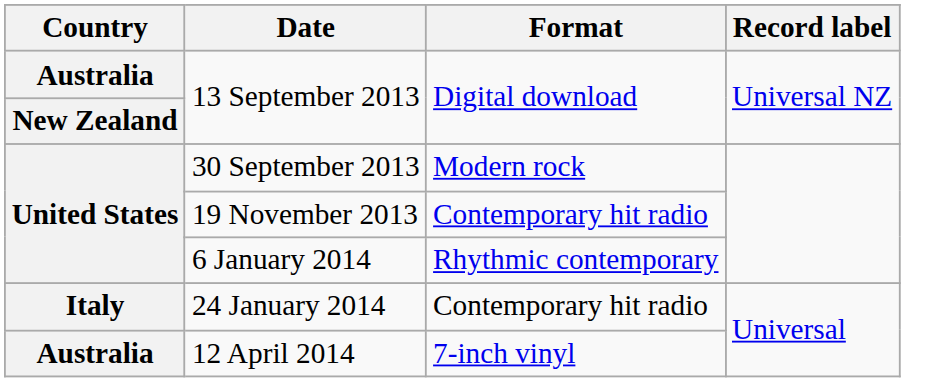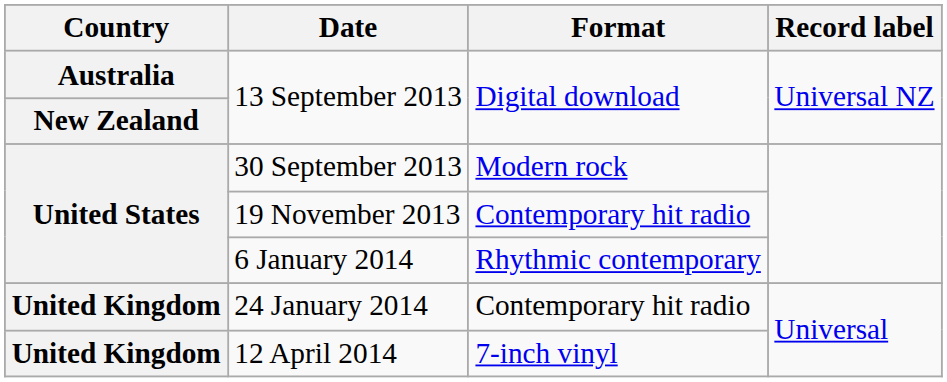 <table class="wikitable plainrowheaders">
 <tr>
 <th scope="col">Country</th>
 <th scope="col">Date</th>
 <th scope="col">Format</th>
 <th scope="col">Record label</th>
 </tr>
 <tr>
 <th scope="row">Australia</th>
 <td rowspan="2">13 September 2013</td>
 <td rowspan="2"><a href='#'>Digital download</a></td>
 <td rowspan="2"><a href='#'>Universal NZ</a></td>
 </tr>
 <tr>
 <th scope="row">New Zealand</th>
 </tr>
 <tr>
 <th scope="row" rowspan="3">United States</th>
 <td>30 September 2013</td>
 <td><a href='#'>Modern rock</a></td>
 <td rowspan="3"></td>
 </tr>
 <tr>
 <td>19 November 2013</td>
 <td><a href='#'>Contemporary hit radio</a></td>
 </tr>
 <tr>
 <td>6 January 2014</td>
 <td><a href='#'>Rhythmic contemporary</a></td>
 </tr>
 <tr>
-<th scope="row">Italy</th>
+<th scope="row">United Kingdom</th>
 <td>24 January 2014</td>
 <td>Contemporary hit radio</td>
 <td rowspan="3"><a href='#'>Universal</a></td>
 </tr>
 <tr>
-<th scope="row">Australia</th>
+<th scope="row">United Kingdom</th>
 <td>12 April 2014</td>
 <td><a href='#'>7-inch vinyl</a></td>
 </tr>
 </table>
